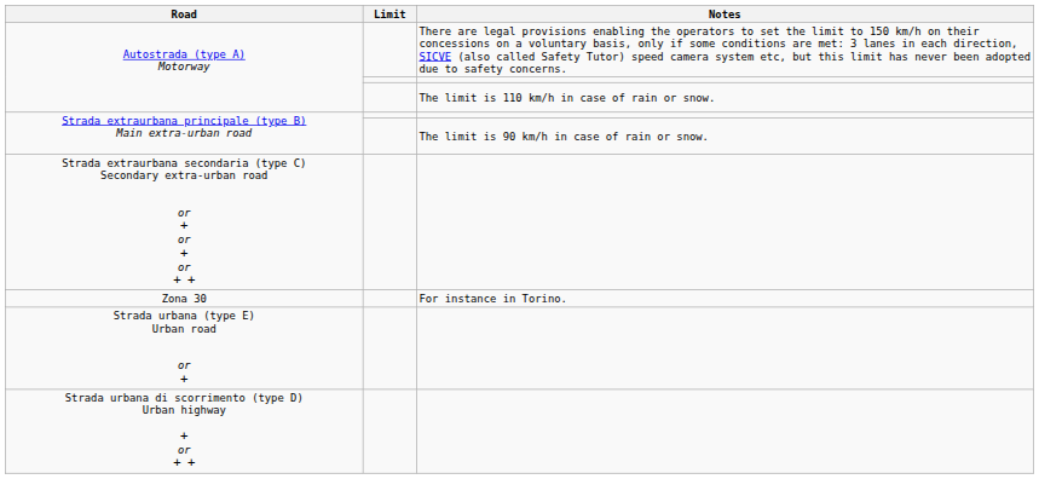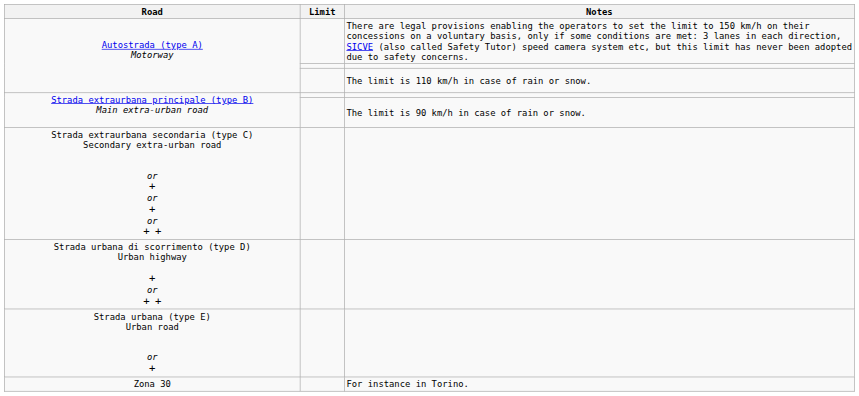 <table class="wikitable">
 <tr>
 <th>Road</th>
 <th>Limit</th>
 <th width=60%>Notes</th>
 </tr>
 <tr>
 <td rowspan=3 align=center><a href='#'>Autostrada (type A)</a><br><em>Motorway</em><br><br></td>
 <td align=center></td>
 <td>There are legal provisions enabling the operators to set the limit to 150 km/h on their concessions on a voluntary basis, only if some conditions are met: 3 lanes in each direction, <a href='#'>SICVE</a> (also called Safety Tutor) speed camera system etc, but this limit has never been adopted due to safety concerns.</td>
 </tr>
 <tr>
 <td align=center></td>
 <td></td>
 </tr>
 <tr>
 <td align=center><br><br></td>
 <td>The limit is 110 km/h in case of rain or snow.</td>
 </tr>
 <tr>
 <td rowspan=2 align=center><a href='#'>Strada extraurbana principale (type B)</a><br><em>Main extra-urban road<br><br></td>
 <td align=center></td>
 <td></td>
 </tr>
 <tr>
 <td align=center><br><br></td>
 <td>The limit is 90 km/h in case of rain or snow.</td>
 </tr>
 <tr>
 <td align=center>Strada extraurbana secondaria (type C)<br></em>Secondary extra-urban road<em><br><br><br>or<br> <big>+</big> <br>or<br> <big>+</big> <br>or<br> <big>+</big>  <big>+</big> <br></td>
 <td align=center></td>
 <td></td>
 </tr>
 <tr>
-<td align=center>Zona 30 </td>
+<td align=center>Strada urbana di scorrimento (type D)<br></em>Urban highway<em><br><br> <big>+</big> <br>or<br>  <big>+</big>  <big>+</big> <br></td>
 <td align=center></td>
-<td>For instance in Torino.</td>
+<td></td>
 </tr>
 <tr>
 <td align=center>Strada urbana (type E)<br></em>Urban road<em><br><br><br> or<br> <big>+</big> <br></td>
 <td align=center></td>
 </tr>
 <tr>
-<td align=center>Strada urbana di scorrimento (type D)<br></em>Urban highway<em><br><br> <big>+</big> <br>or<br>  <big>+</big>  <big>+</big> <br></td>
+<td align=center>Zona 30 </td>
 <td align=center></td>
-<td></td>
+<td>For instance in Torino.</td>
 </tr>
 </table>
